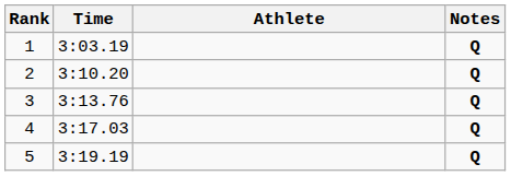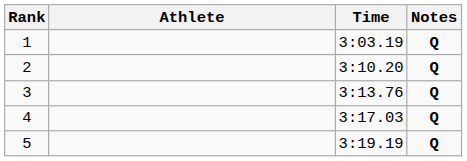 <table class=wikitable>
 <tr>
 <th>Rank</th>
+<th style=width:18em>Athlete</th>
 <th>Time</th>
-<th style=width:18em>Athlete</th>
 <th>Notes</th>
 </tr>
 <tr align=center>
 <td>1</td>
+<td align=left></td>
 <td>3:03.19</td>
-<td align=left></td>
 <td><strong>Q</strong></td>
 </tr>
 <tr align=center>
 <td>2</td>
+<td align=left></td>
 <td>3:10.20</td>
-<td align=left></td>
 <td><strong>Q</strong></td>
 </tr>
 <tr align=center>
 <td>3</td>
+<td align=left></td>
 <td>3:13.76</td>
-<td align=left></td>
 <td><strong>Q</strong></td>
 </tr>
 <tr align=center>
 <td>4</td>
+<td align=left></td>
 <td>3:17.03</td>
-<td align=left></td>
 <td><strong>Q</strong></td>
 </tr>
 <tr align=center>
 <td>5</td>
+<td align=left></td>
 <td>3:19.19</td>
-<td align=left></td>
 <td><strong>Q</strong></td>
 </tr>
 </table>
